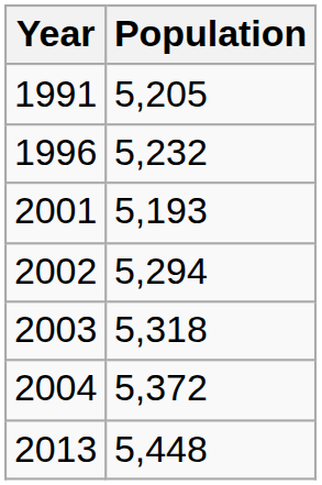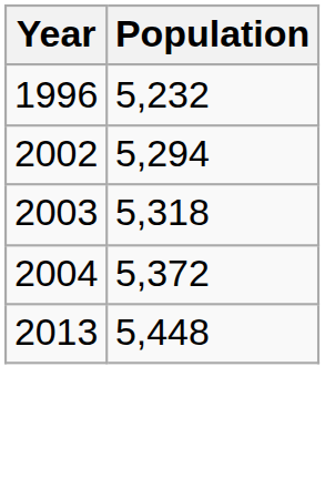 <table class="wikitable">
 <tr>
 <th>Year</th>
 <th>Population</th>
 </tr>
 <tr>
-<td>1991</td>
-<td>5,205</td>
-</tr>
-<tr>
 <td>1996</td>
 <td>5,232</td>
-</tr>
-<tr>
-<td>2001</td>
-<td>5,193</td>
 </tr>
 <tr>
 <td>2002</td>
 <td>5,294</td>
 </tr>
 <tr>
 <td>2003</td>
 <td>5,318</td>
 </tr>
 <tr>
 <td>2004</td>
 <td>5,372</td>
 </tr>
 <tr>
 <td>2013</td>
 <td>5,448</td>
 </tr>
 </table>
